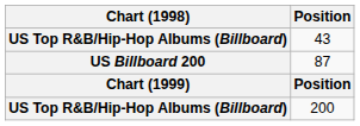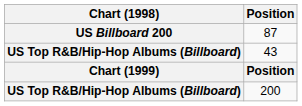 <table class="wikitable sortable plainrowheaders" style="text-align:center">
 <tr>
 <th scope="col">Chart (1998)</th>
 <th scope="col">Position</th>
 </tr>
 <tr>
+<th scope="row">US <em>Billboard</em> 200</th>
+<td>87</td>
+</tr>
+<tr>
 <th scope="row">US Top R&B/Hip-Hop Albums (<em>Billboard</em>)</th>
 <td>43</td>
-</tr>
-<tr>
-<th scope="row">US <em>Billboard</em> 200</th>
-<td>87</td>
 </tr>
 <tr>
 <th scope="col">Chart (1999)</th>
 <th scope="col">Position</th>
 </tr>
 <tr>
 <th scope="row">US Top R&B/Hip-Hop Albums (<em>Billboard</em>)</th>
 <td>200</td>
 </tr>
 </table>
